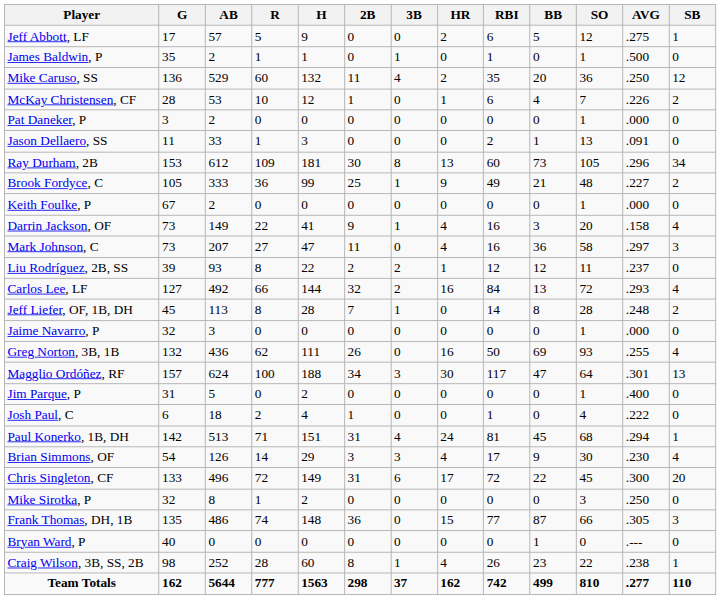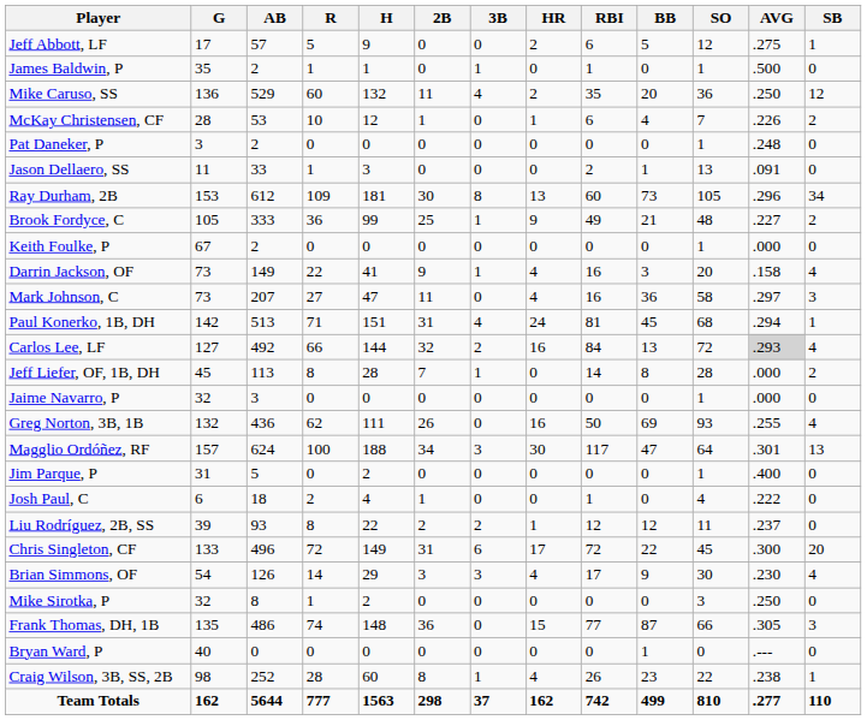 <table class="wikitable sortable">
 <tr>
 <th bgcolor="#DDDDFF" width="20%">Player</th>
 <th bgcolor="#DDDDFF" width="6%">G</th>
 <th bgcolor="#DDDDFF" width="6%">AB</th>
 <th bgcolor="#DDDDFF" width="6%">R</th>
 <th bgcolor="#DDDDFF" width="6%">H</th>
 <th bgcolor="#DDDDFF" width="6%">2B</th>
 <th bgcolor="#DDDDFF" width="6%">3B</th>
 <th bgcolor="#DDDDFF" width="6%">HR</th>
 <th bgcolor="#DDDDFF" width="6%">RBI</th>
 <th bgcolor="#DDDDFF" width="6%">BB</th>
 <th bgcolor="#DDDDFF" width="6%">SO</th>
 <th bgcolor="#DDDDFF" width="6%">AVG</th>
 <th bgcolor="#DDDDFF" width="6%">SB</th>
 </tr>
 <tr>
 <td><a href='#'>Jeff Abbott</a>, LF</td>
 <td>17</td>
 <td>57</td>
 <td>5</td>
 <td>9</td>
 <td>0</td>
 <td>0</td>
 <td>2</td>
 <td>6</td>
 <td>5</td>
 <td>12</td>
 <td>.275</td>
 <td>1</td>
 </tr>
 <tr>
 <td><a href='#'>James Baldwin</a>, P</td>
 <td>35</td>
 <td>2</td>
 <td>1</td>
 <td>1</td>
 <td>0</td>
 <td>1</td>
 <td>0</td>
 <td>1</td>
 <td>0</td>
 <td>1</td>
 <td>.500</td>
 <td>0</td>
 </tr>
 <tr>
 <td><a href='#'>Mike Caruso</a>, SS</td>
 <td>136</td>
 <td>529</td>
 <td>60</td>
 <td>132</td>
 <td>11</td>
 <td>4</td>
 <td>2</td>
 <td>35</td>
 <td>20</td>
 <td>36</td>
 <td>.250</td>
 <td>12</td>
 </tr>
 <tr>
 <td><a href='#'>McKay Christensen</a>, CF</td>
 <td>28</td>
 <td>53</td>
 <td>10</td>
 <td>12</td>
 <td>1</td>
 <td>0</td>
 <td>1</td>
 <td>6</td>
 <td>4</td>
 <td>7</td>
 <td>.226</td>
 <td>2</td>
 </tr>
 <tr>
 <td><a href='#'>Pat Daneker</a>, P</td>
 <td>3</td>
 <td>2</td>
 <td>0</td>
 <td>0</td>
 <td>0</td>
 <td>0</td>
 <td>0</td>
 <td>0</td>
 <td>0</td>
 <td>1</td>
-<td>.000</td>
+<td>.248</td>
 <td>0</td>
 </tr>
 <tr>
 <td><a href='#'>Jason Dellaero</a>, SS</td>
 <td>11</td>
 <td>33</td>
 <td>1</td>
 <td>3</td>
 <td>0</td>
 <td>0</td>
 <td>0</td>
 <td>2</td>
 <td>1</td>
 <td>13</td>
 <td>.091</td>
 <td>0</td>
 </tr>
 <tr>
 <td><a href='#'>Ray Durham</a>, 2B</td>
 <td>153</td>
 <td>612</td>
 <td>109</td>
 <td>181</td>
 <td>30</td>
 <td>8</td>
 <td>13</td>
 <td>60</td>
 <td>73</td>
 <td>105</td>
 <td>.296</td>
 <td>34</td>
 </tr>
 <tr>
 <td><a href='#'>Brook Fordyce</a>, C</td>
 <td>105</td>
 <td>333</td>
 <td>36</td>
 <td>99</td>
 <td>25</td>
 <td>1</td>
 <td>9</td>
 <td>49</td>
 <td>21</td>
 <td>48</td>
 <td>.227</td>
 <td>2</td>
 </tr>
 <tr>
 <td><a href='#'>Keith Foulke</a>, P</td>
 <td>67</td>
 <td>2</td>
 <td>0</td>
 <td>0</td>
 <td>0</td>
 <td>0</td>
 <td>0</td>
 <td>0</td>
 <td>0</td>
 <td>1</td>
 <td>.000</td>
 <td>0</td>
 </tr>
 <tr>
 <td><a href='#'>Darrin Jackson</a>, OF</td>
 <td>73</td>
 <td>149</td>
 <td>22</td>
 <td>41</td>
 <td>9</td>
 <td>1</td>
 <td>4</td>
 <td>16</td>
 <td>3</td>
 <td>20</td>
 <td>.158</td>
 <td>4</td>
 </tr>
 <tr>
 <td><a href='#'>Mark Johnson</a>, C</td>
 <td>73</td>
 <td>207</td>
 <td>27</td>
 <td>47</td>
 <td>11</td>
 <td>0</td>
 <td>4</td>
 <td>16</td>
 <td>36</td>
 <td>58</td>
 <td>.297</td>
 <td>3</td>
 </tr>
 <tr>
-<td><a href='#'>Liu Rodríguez</a>, 2B, SS</td>
-<td>39</td>
-<td>93</td>
-<td>8</td>
-<td>22</td>
-<td>2</td>
-<td>2</td>
+<td><a href='#'>Paul Konerko</a>, 1B, DH</td>
+<td>142</td>
+<td>513</td>
+<td>71</td>
+<td>151</td>
+<td>31</td>
+<td>4</td>
+<td>24</td>
+<td>81</td>
+<td>45</td>
+<td>68</td>
+<td>.294</td>
 <td>1</td>
-<td>12</td>
-<td>12</td>
-<td>11</td>
-<td>.237</td>
-<td>0</td>
 </tr>
 <tr>
 <td><a href='#'>Carlos Lee</a>, LF</td>
 <td>127</td>
 <td>492</td>
 <td>66</td>
 <td>144</td>
 <td>32</td>
 <td>2</td>
 <td>16</td>
 <td>84</td>
 <td>13</td>
 <td>72</td>
-<td>.293</td>
+<td style="background: lightgrey;">.293</td>
 <td>4</td>
 </tr>
 <tr>
 <td><a href='#'>Jeff Liefer</a>, OF, 1B, DH</td>
 <td>45</td>
 <td>113</td>
 <td>8</td>
 <td>28</td>
 <td>7</td>
 <td>1</td>
 <td>0</td>
 <td>14</td>
 <td>8</td>
 <td>28</td>
-<td>.248</td>
+<td>.000</td>
 <td>2</td>
 </tr>
 <tr>
 <td><a href='#'>Jaime Navarro</a>, P</td>
 <td>32</td>
 <td>3</td>
 <td>0</td>
 <td>0</td>
 <td>0</td>
 <td>0</td>
 <td>0</td>
 <td>0</td>
 <td>0</td>
 <td>1</td>
 <td>.000</td>
 <td>0</td>
 </tr>
 <tr>
 <td><a href='#'>Greg Norton</a>, 3B, 1B</td>
 <td>132</td>
 <td>436</td>
 <td>62</td>
 <td>111</td>
 <td>26</td>
 <td>0</td>
 <td>16</td>
 <td>50</td>
 <td>69</td>
 <td>93</td>
 <td>.255</td>
 <td>4</td>
 </tr>
 <tr>
 <td><a href='#'>Magglio Ordóñez</a>, RF</td>
 <td>157</td>
 <td>624</td>
 <td>100</td>
 <td>188</td>
 <td>34</td>
 <td>3</td>
 <td>30</td>
 <td>117</td>
 <td>47</td>
 <td>64</td>
 <td>.301</td>
 <td>13</td>
 </tr>
 <tr>
 <td><a href='#'>Jim Parque</a>, P</td>
 <td>31</td>
 <td>5</td>
 <td>0</td>
 <td>2</td>
 <td>0</td>
 <td>0</td>
 <td>0</td>
 <td>0</td>
 <td>0</td>
 <td>1</td>
 <td>.400</td>
 <td>0</td>
 </tr>
 <tr>
 <td><a href='#'>Josh Paul</a>, C</td>
 <td>6</td>
 <td>18</td>
 <td>2</td>
 <td>4</td>
 <td>1</td>
 <td>0</td>
 <td>0</td>
 <td>1</td>
 <td>0</td>
 <td>4</td>
 <td>.222</td>
 <td>0</td>
 </tr>
 <tr>
-<td><a href='#'>Paul Konerko</a>, 1B, DH</td>
-<td>142</td>
-<td>513</td>
-<td>71</td>
-<td>151</td>
+<td><a href='#'>Liu Rodríguez</a>, 2B, SS</td>
+<td>39</td>
+<td>93</td>
+<td>8</td>
+<td>22</td>
+<td>2</td>
+<td>2</td>
+<td>1</td>
+<td>12</td>
+<td>12</td>
+<td>11</td>
+<td>.237</td>
+<td>0</td>
+</tr>
+<tr>
+<td><a href='#'>Chris Singleton</a>, CF</td>
+<td>133</td>
+<td>496</td>
+<td>72</td>
+<td>149</td>
 <td>31</td>
-<td>4</td>
-<td>24</td>
-<td>81</td>
+<td>6</td>
+<td>17</td>
+<td>72</td>
+<td>22</td>
 <td>45</td>
-<td>68</td>
-<td>.294</td>
-<td>1</td>
+<td>.300</td>
+<td>20</td>
 </tr>
 <tr>
 <td><a href='#'>Brian Simmons</a>, OF</td>
 <td>54</td>
 <td>126</td>
 <td>14</td>
 <td>29</td>
 <td>3</td>
 <td>3</td>
 <td>4</td>
 <td>17</td>
 <td>9</td>
 <td>30</td>
 <td>.230</td>
 <td>4</td>
-</tr>
-<tr>
-<td><a href='#'>Chris Singleton</a>, CF</td>
-<td>133</td>
-<td>496</td>
-<td>72</td>
-<td>149</td>
-<td>31</td>
-<td>6</td>
-<td>17</td>
-<td>72</td>
-<td>22</td>
-<td>45</td>
-<td>.300</td>
-<td>20</td>
 </tr>
 <tr>
 <td><a href='#'>Mike Sirotka</a>, P</td>
 <td>32</td>
 <td>8</td>
 <td>1</td>
 <td>2</td>
 <td>0</td>
 <td>0</td>
 <td>0</td>
 <td>0</td>
 <td>0</td>
 <td>3</td>
 <td>.250</td>
 <td>0</td>
 </tr>
 <tr>
 <td><a href='#'>Frank Thomas</a>, DH, 1B</td>
 <td>135</td>
 <td>486</td>
 <td>74</td>
 <td>148</td>
 <td>36</td>
 <td>0</td>
 <td>15</td>
 <td>77</td>
 <td>87</td>
 <td>66</td>
 <td>.305</td>
 <td>3</td>
 </tr>
 <tr>
 <td><a href='#'>Bryan Ward</a>, P</td>
 <td>40</td>
 <td>0</td>
 <td>0</td>
 <td>0</td>
 <td>0</td>
 <td>0</td>
 <td>0</td>
 <td>0</td>
 <td>1</td>
 <td>0</td>
 <td>.---</td>
 <td>0</td>
 </tr>
 <tr>
 <td><a href='#'>Craig Wilson</a>, 3B, SS, 2B</td>
 <td>98</td>
 <td>252</td>
 <td>28</td>
 <td>60</td>
 <td>8</td>
 <td>1</td>
 <td>4</td>
 <td>26</td>
 <td>23</td>
 <td>22</td>
 <td>.238</td>
 <td>1</td>
 </tr>
 <tr class="sortbottom">
 <td style="text-align:center"><strong>Team Totals</strong></td>
 <td><strong>162</strong></td>
 <td><strong>5644</strong></td>
 <td><strong>777</strong></td>
 <td><strong>1563</strong></td>
 <td><strong>298</strong></td>
 <td><strong>37</strong></td>
 <td><strong>162</strong></td>
 <td><strong>742</strong></td>
 <td><strong>499</strong></td>
 <td><strong>810</strong></td>
 <td><strong>.277</strong></td>
 <td><strong>110</strong></td>
 </tr>
 </table>
